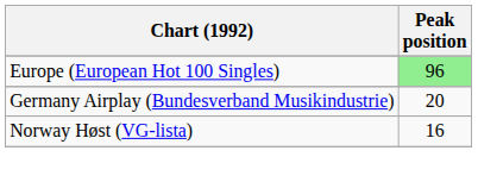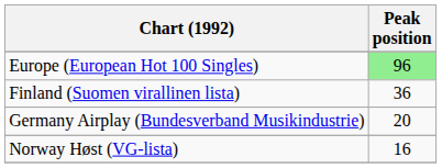 <table class="wikitable sortable">
 <tr>
 <th>Chart (1992)</th>
 <th>Peak<br>position</th>
 </tr>
 <tr>
 </tr>
 <tr>
 <td>Europe (<a href='#'>European Hot 100 Singles</a>)</td>
 <td align="center" style="background: lightgreen;">96</td>
+</tr>
+<tr>
+<td>Finland (<a href='#'>Suomen virallinen lista</a>)</td>
+<td align="center">36</td>
 </tr>
 <tr>
 </tr>
 <tr>
 <td>Germany Airplay (<a href='#'>Bundesverband Musikindustrie</a>)</td>
 <td align="center">20</td>
 </tr>
 <tr>
 </tr>
 <tr>
 <td>Norway Høst (<a href='#'>VG-lista</a>)</td>
 <td align="center">16</td>
 </tr>
 <tr>
 </tr>
 </table>
